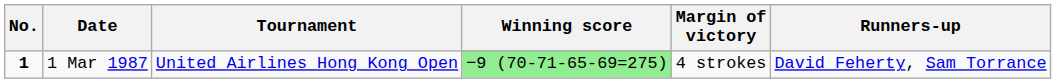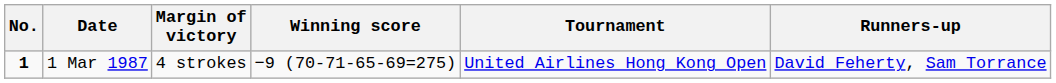 <table class="wikitable" style="font-size:95%;">
 <tr>
 <th>No.</th>
 <th>Date</th>
+<th>Margin of<br>victory</th>
+<th>Winning score</th>
 <th>Tournament</th>
-<th>Winning score</th>
-<th>Margin of<br>victory</th>
 <th>Runners-up</th>
 </tr>
 <tr>
 <td align=center><strong>1</strong></td>
 <td align=right>1 Mar <a href='#'>1987</a></td>
+<td>4 strokes</td>
+<td>−9 (70-71-65-69=275)</td>
 <td><a href='#'>United Airlines Hong Kong Open</a></td>
-<td style="background: lightgreen;">−9 (70-71-65-69=275)</td>
-<td>4 strokes</td>
 <td> <a href='#'>David Feherty</a>,  <a href='#'>Sam Torrance</a></td>
 </tr>
 </table>
